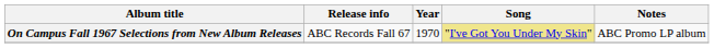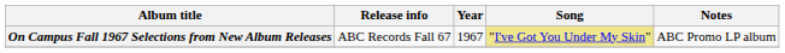 <table class="wikitable plainrowheaders sortable">
 <tr>
 <th scope="col">Album title</th>
 <th scope="col">Release info</th>
 <th scope="col">Year</th>
 <th scope="col">Song</th>
 <th scope="col" class="unsortable">Notes</th>
 </tr>
 <tr>
 <th scope="row"><em>On Campus Fall 1967 Selections from New Album Releases</em></th>
 <td>ABC Records Fall 67</td>
-<td>1970</td>
+<td>1967</td>
 <td style="background: khaki;">"<a href='#'>I've Got You Under My Skin</a>"</td>
 <td>ABC Promo LP album</td>
 </tr>
 <tr>
 </tr>
 </table>
